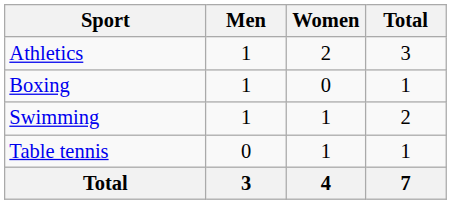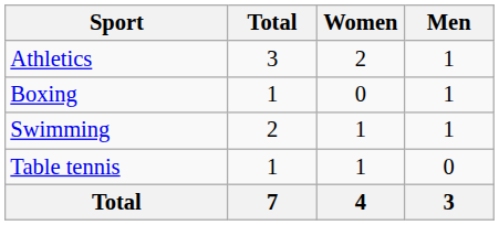 <table class="wikitable sortable" style="text-align:center;">
 <tr>
 <th width=150>Sport</th>
+<th width=55>Total</th>
+<th width=55>Women</th>
 <th width=55>Men</th>
-<th width=55>Women</th>
-<th width=55>Total</th>
 </tr>
 <tr>
 <td align=left><a href='#'>Athletics</a></td>
+<td>3</td>
+<td>2</td>
 <td>1</td>
-<td>2</td>
-<td>3</td>
 </tr>
 <tr>
 <td align=left><a href='#'>Boxing</a></td>
 <td>1</td>
 <td>0</td>
 <td>1</td>
 </tr>
 <tr>
 <td align=left><a href='#'>Swimming</a></td>
-<td>1</td>
-<td>1</td>
 <td>2</td>
-</tr>
-<tr>
-<td align=left><a href='#'>Table tennis</a></td>
-<td>0</td>
 <td>1</td>
 <td>1</td>
 </tr>
 <tr>
+<td align=left><a href='#'>Table tennis</a></td>
+<td>1</td>
+<td>1</td>
+<td>0</td>
+</tr>
+<tr>
 <th>Total</th>
+<th>7</th>
+<th>4</th>
 <th>3</th>
-<th>4</th>
-<th>7</th>
 </tr>
 </table>
